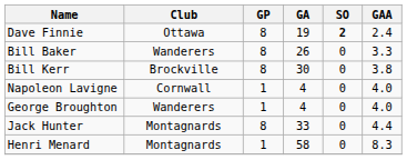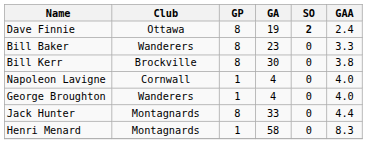 <table class="wikitable" style="text-align:center;">
 <tr>
 <th style="width:10em">Name</th>
 <th style="width:10em">Club</th>
 <th style="width:3em">GP</th>
 <th style="width:3em">GA</th>
 <th style="width:3em">SO</th>
 <th style="width:3em">GAA</th>
 </tr>
 <tr>
 <td align="left">Dave Finnie</td>
 <td>Ottawa</td>
 <td>8</td>
 <td>19</td>
 <td><strong>2</strong></td>
 <td>2.4</td>
 </tr>
 <tr>
 <td align="left">Bill Baker</td>
 <td>Wanderers</td>
 <td>8</td>
-<td>26</td>
+<td>23</td>
 <td>0</td>
 <td>3.3</td>
 </tr>
 <tr>
 <td align="left">Bill Kerr</td>
 <td>Brockville</td>
 <td>8</td>
 <td>30</td>
 <td>0</td>
 <td>3.8</td>
 </tr>
 <tr>
 <td align="left">Napoleon Lavigne</td>
 <td>Cornwall</td>
 <td>1</td>
 <td>4</td>
 <td>0</td>
 <td>4.0</td>
 </tr>
 <tr>
 <td align="left">George Broughton</td>
 <td>Wanderers</td>
 <td>1</td>
 <td>4</td>
 <td>0</td>
 <td>4.0</td>
 </tr>
 <tr>
 <td align="left">Jack Hunter</td>
 <td>Montagnards</td>
 <td>8</td>
 <td>33</td>
 <td>0</td>
 <td>4.4</td>
 </tr>
 <tr>
 <td align="left">Henri Menard</td>
 <td>Montagnards</td>
 <td>1</td>
 <td>58</td>
 <td>0</td>
 <td>8.3</td>
 </tr>
 <tr>
 </tr>
 </table>
